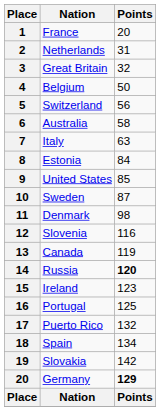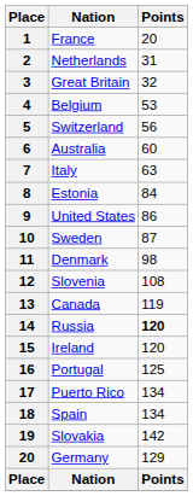 <table class="wikitable" style="font-size: 95%">
 <tr>
 <th>Place</th>
 <th>Nation</th>
 <th>Points</th>
 </tr>
 <tr>
 <th>1</th>
 <td> <a href='#'>France</a></td>
 <td>20</td>
 </tr>
 <tr>
 <th>2</th>
 <td> <a href='#'>Netherlands</a></td>
 <td>31</td>
 </tr>
 <tr>
 <th>3</th>
 <td> <a href='#'>Great Britain</a></td>
 <td>32</td>
 </tr>
 <tr>
 <th>4</th>
 <td> <a href='#'>Belgium</a></td>
-<td>50</td>
+<td>53</td>
 </tr>
 <tr>
 <th>5</th>
 <td> <a href='#'>Switzerland</a></td>
 <td>56</td>
 </tr>
 <tr>
 <th>6</th>
 <td> <a href='#'>Australia</a></td>
-<td>58</td>
+<td>60</td>
 </tr>
 <tr>
 <th>7</th>
 <td> <a href='#'>Italy</a></td>
 <td>63</td>
 </tr>
 <tr>
 <th>8</th>
 <td> <a href='#'>Estonia</a></td>
 <td>84</td>
 </tr>
 <tr>
 <th>9</th>
 <td> <a href='#'>United States</a></td>
-<td>85</td>
+<td>86</td>
 </tr>
 <tr>
 <th>10</th>
 <td> <a href='#'>Sweden</a></td>
 <td>87</td>
 </tr>
 <tr>
 <th>11</th>
 <td> <a href='#'>Denmark</a></td>
 <td>98</td>
 </tr>
 <tr>
 <th>12</th>
 <td> <a href='#'>Slovenia</a></td>
-<td>116</td>
+<td>108</td>
 </tr>
 <tr>
 <th>13</th>
 <td> <a href='#'>Canada</a></td>
 <td>119</td>
 </tr>
 <tr>
 <th>14</th>
 <td> <a href='#'>Russia</a></td>
 <td><strong>120</strong></td>
 </tr>
 <tr>
 <th>15</th>
 <td> <a href='#'>Ireland</a></td>
-<td>123</td>
+<td>120</td>
 </tr>
 <tr>
 <th>16</th>
 <td> <a href='#'>Portugal</a></td>
 <td>125</td>
 </tr>
 <tr>
 <th>17</th>
 <td> <a href='#'>Puerto Rico</a></td>
-<td>132</td>
+<td>134</td>
 </tr>
 <tr>
 <th>18</th>
 <td> <a href='#'>Spain</a></td>
 <td>134</td>
 </tr>
 <tr>
 <th>19</th>
 <td> <a href='#'>Slovakia</a></td>
 <td>142</td>
 </tr>
 <tr>
 <th>20</th>
 <td> <a href='#'>Germany</a></td>
-<td><strong>129</strong></td>
+<td>129</td>
 </tr>
 <tr>
 <th>Place</th>
 <th>Nation</th>
 <th>Points</th>
 </tr>
 <tr>
 </tr>
 </table>
